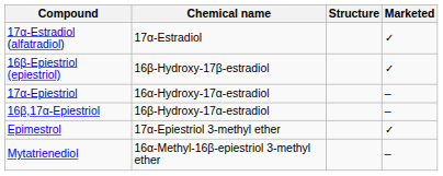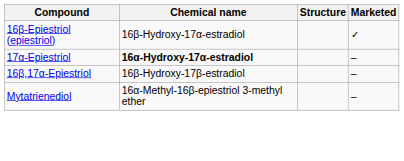 <table class="wikitable">
 <tr>
 <th>Compound</th>
 <th>Chemical name</th>
 <th>Structure</th>
 <th>Marketed</th>
 </tr>
 <tr>
-<td><a href='#'>17α-Estradiol</a> (<a href='#'>alfatradiol</a>)</td>
-<td>17α-Estradiol</td>
-<td></td>
-<td>✓</td>
-</tr>
-<tr>
 <td><a href='#'>16β-Epiestriol (epiestriol)</a></td>
-<td>16β-Hydroxy-17β-estradiol</td>
+<td>16β-Hydroxy-17α-estradiol</td>
 <td></td>
 <td>✓</td>
 </tr>
 <tr>
 <td><a href='#'>17α-Epiestriol</a></td>
-<td>16α-Hydroxy-17α-estradiol</td>
+<td><strong>16α-Hydroxy-17α-estradiol</strong></td>
 <td></td>
 <td>–</td>
 </tr>
 <tr>
 <td><a href='#'>16β,17α-Epiestriol</a></td>
-<td>16β-Hydroxy-17α-estradiol</td>
+<td>16β-Hydroxy-17β-estradiol</td>
 <td></td>
 <td>–</td>
-</tr>
-<tr>
-<td><a href='#'>Epimestrol</a></td>
-<td>17α-Epiestriol 3-methyl ether</td>
-<td></td>
-<td>✓</td>
 </tr>
 <tr>
 <td><a href='#'>Mytatrienediol</a></td>
 <td>16α-Methyl-16β-epiestriol 3-methyl ether</td>
 <td></td>
 <td>–</td>
 </tr>
 </table>
